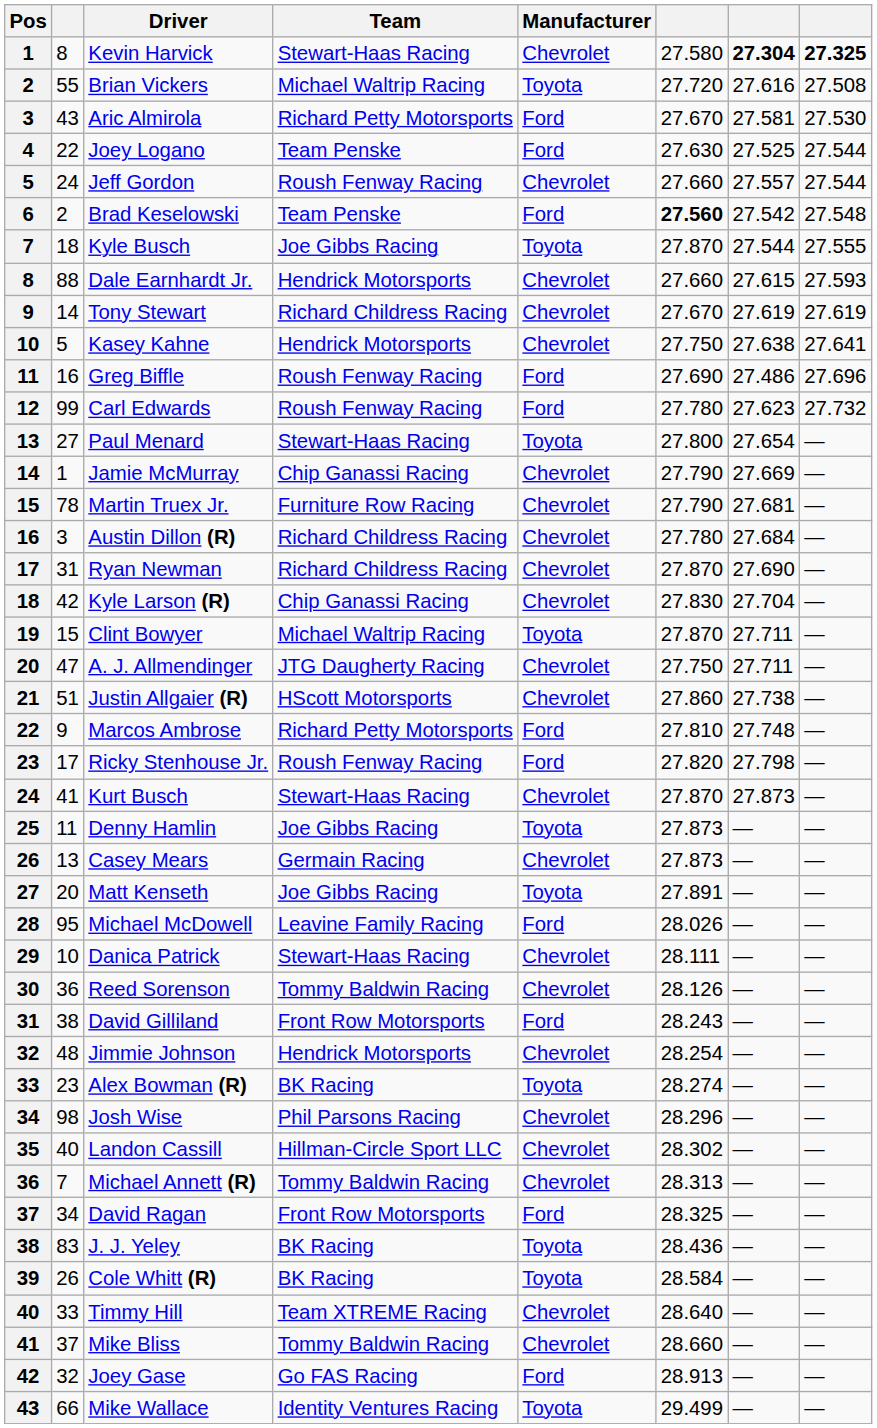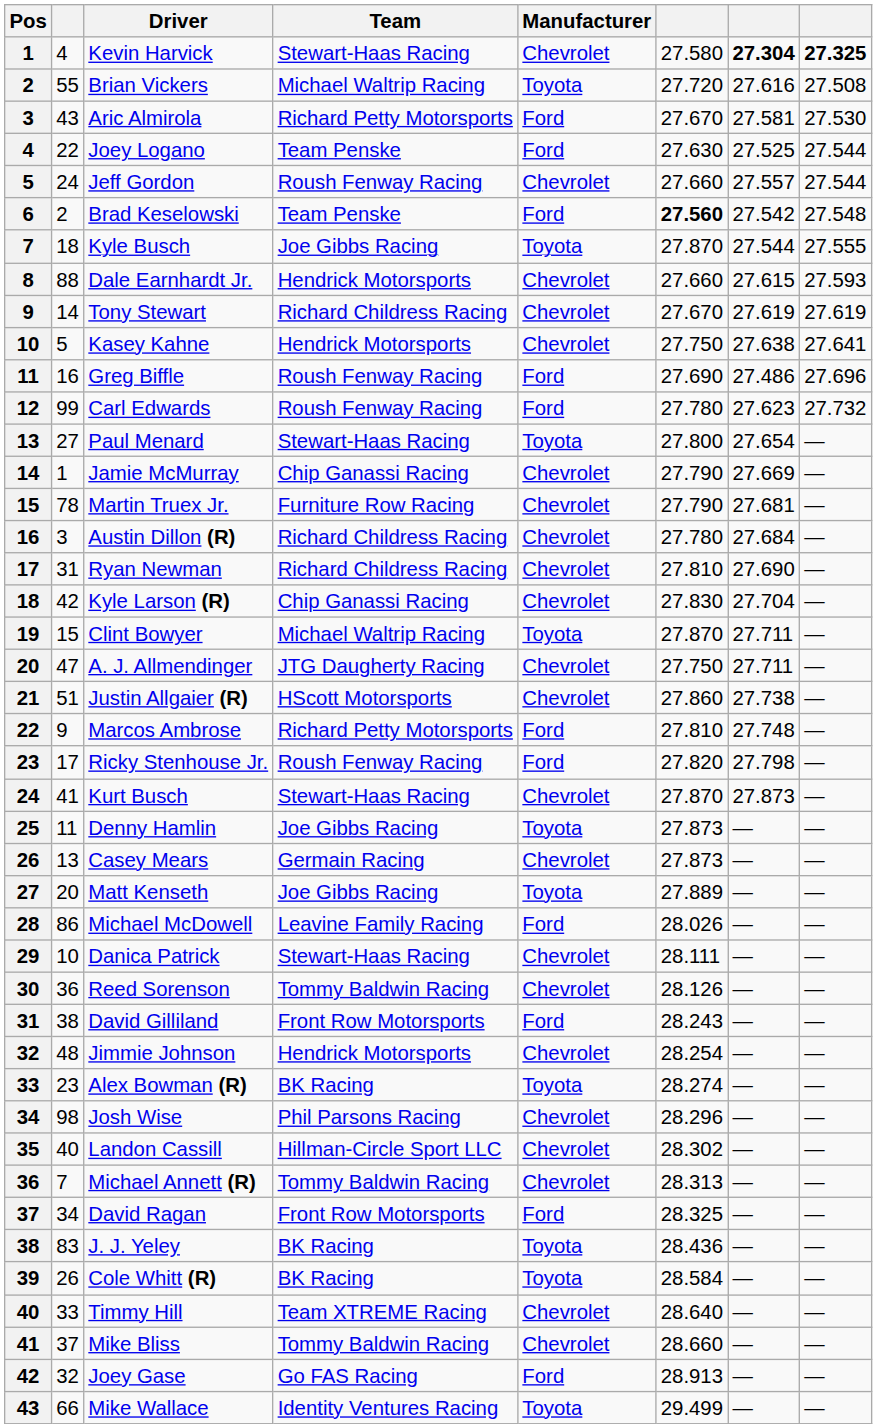 <table class="wikitable" style="font-size:95%">
 <tr>
 <th>Pos</th>
 <th></th>
 <th>Driver</th>
 <th>Team</th>
 <th>Manufacturer</th>
 <th></th>
 <th></th>
 <th></th>
 </tr>
 <tr>
 <th>1</th>
-<td>8</td>
+<td>4</td>
 <td><a href='#'>Kevin Harvick</a></td>
 <td><a href='#'>Stewart-Haas Racing</a></td>
 <td><a href='#'>Chevrolet</a></td>
 <td>27.580</td>
 <td><strong>27.304</strong></td>
 <td><strong>27.325</strong></td>
 </tr>
 <tr>
 <th>2</th>
 <td>55</td>
 <td><a href='#'>Brian Vickers</a></td>
 <td><a href='#'>Michael Waltrip Racing</a></td>
 <td><a href='#'>Toyota</a></td>
 <td>27.720</td>
 <td>27.616</td>
 <td>27.508</td>
 </tr>
 <tr>
 <th>3</th>
 <td>43</td>
 <td><a href='#'>Aric Almirola</a></td>
 <td><a href='#'>Richard Petty Motorsports</a></td>
 <td><a href='#'>Ford</a></td>
 <td>27.670</td>
 <td>27.581</td>
 <td>27.530</td>
 </tr>
 <tr>
 <th>4</th>
 <td>22</td>
 <td><a href='#'>Joey Logano</a></td>
 <td><a href='#'>Team Penske</a></td>
 <td><a href='#'>Ford</a></td>
 <td>27.630</td>
 <td>27.525</td>
 <td>27.544</td>
 </tr>
 <tr>
 <th>5</th>
 <td>24</td>
 <td><a href='#'>Jeff Gordon</a></td>
 <td><a href='#'>Roush Fenway Racing</a></td>
 <td><a href='#'>Chevrolet</a></td>
 <td>27.660</td>
 <td>27.557</td>
 <td>27.544</td>
 </tr>
 <tr>
 <th>6</th>
 <td>2</td>
 <td><a href='#'>Brad Keselowski</a></td>
 <td><a href='#'>Team Penske</a></td>
 <td><a href='#'>Ford</a></td>
 <td><strong>27.560</strong></td>
 <td>27.542</td>
 <td>27.548</td>
 </tr>
 <tr>
 <th>7</th>
 <td>18</td>
 <td><a href='#'>Kyle Busch</a></td>
 <td><a href='#'>Joe Gibbs Racing</a></td>
 <td><a href='#'>Toyota</a></td>
 <td>27.870</td>
 <td>27.544</td>
 <td>27.555</td>
 </tr>
 <tr>
 <th>8</th>
 <td>88</td>
 <td><a href='#'>Dale Earnhardt Jr.</a></td>
 <td><a href='#'>Hendrick Motorsports</a></td>
 <td><a href='#'>Chevrolet</a></td>
 <td>27.660</td>
 <td>27.615</td>
 <td>27.593</td>
 </tr>
 <tr>
 <th>9</th>
 <td>14</td>
 <td><a href='#'>Tony Stewart</a></td>
 <td><a href='#'>Richard Childress Racing</a></td>
 <td><a href='#'>Chevrolet</a></td>
 <td>27.670</td>
 <td>27.619</td>
 <td>27.619</td>
 </tr>
 <tr>
 <th>10</th>
 <td>5</td>
 <td><a href='#'>Kasey Kahne</a></td>
 <td><a href='#'>Hendrick Motorsports</a></td>
 <td><a href='#'>Chevrolet</a></td>
 <td>27.750</td>
 <td>27.638</td>
 <td>27.641</td>
 </tr>
 <tr>
 <th>11</th>
 <td>16</td>
 <td><a href='#'>Greg Biffle</a></td>
 <td><a href='#'>Roush Fenway Racing</a></td>
 <td><a href='#'>Ford</a></td>
 <td>27.690</td>
 <td>27.486</td>
 <td>27.696</td>
 </tr>
 <tr>
 <th>12</th>
 <td>99</td>
 <td><a href='#'>Carl Edwards</a></td>
 <td><a href='#'>Roush Fenway Racing</a></td>
 <td><a href='#'>Ford</a></td>
 <td>27.780</td>
 <td>27.623</td>
 <td>27.732</td>
 </tr>
 <tr>
 <th>13</th>
 <td>27</td>
 <td><a href='#'>Paul Menard</a></td>
 <td><a href='#'>Stewart-Haas Racing</a></td>
 <td><a href='#'>Toyota</a></td>
 <td>27.800</td>
 <td>27.654</td>
 <td>—</td>
 </tr>
 <tr>
 <th>14</th>
 <td>1</td>
 <td><a href='#'>Jamie McMurray</a></td>
 <td><a href='#'>Chip Ganassi Racing</a></td>
 <td><a href='#'>Chevrolet</a></td>
 <td>27.790</td>
 <td>27.669</td>
 <td>—</td>
 </tr>
 <tr>
 <th>15</th>
 <td>78</td>
 <td><a href='#'>Martin Truex Jr.</a></td>
 <td><a href='#'>Furniture Row Racing</a></td>
 <td><a href='#'>Chevrolet</a></td>
 <td>27.790</td>
 <td>27.681</td>
 <td>—</td>
 </tr>
 <tr>
 <th>16</th>
 <td>3</td>
 <td><a href='#'>Austin Dillon</a> <strong>(R)</strong></td>
 <td><a href='#'>Richard Childress Racing</a></td>
 <td><a href='#'>Chevrolet</a></td>
 <td>27.780</td>
 <td>27.684</td>
 <td>—</td>
 </tr>
 <tr>
 <th>17</th>
 <td>31</td>
 <td><a href='#'>Ryan Newman</a></td>
 <td><a href='#'>Richard Childress Racing</a></td>
 <td><a href='#'>Chevrolet</a></td>
-<td>27.870</td>
+<td>27.810</td>
 <td>27.690</td>
 <td>—</td>
 </tr>
 <tr>
 <th>18</th>
 <td>42</td>
 <td><a href='#'>Kyle Larson</a> <strong>(R)</strong></td>
 <td><a href='#'>Chip Ganassi Racing</a></td>
 <td><a href='#'>Chevrolet</a></td>
 <td>27.830</td>
 <td>27.704</td>
 <td>—</td>
 </tr>
 <tr>
 <th>19</th>
 <td>15</td>
 <td><a href='#'>Clint Bowyer</a></td>
 <td><a href='#'>Michael Waltrip Racing</a></td>
 <td><a href='#'>Toyota</a></td>
 <td>27.870</td>
 <td>27.711</td>
 <td>—</td>
 </tr>
 <tr>
 <th>20</th>
 <td>47</td>
 <td><a href='#'>A. J. Allmendinger</a></td>
 <td><a href='#'>JTG Daugherty Racing</a></td>
 <td><a href='#'>Chevrolet</a></td>
 <td>27.750</td>
 <td>27.711</td>
 <td>—</td>
 </tr>
 <tr>
 <th>21</th>
 <td>51</td>
 <td><a href='#'>Justin Allgaier</a> <strong>(R)</strong></td>
 <td><a href='#'>HScott Motorsports</a></td>
 <td><a href='#'>Chevrolet</a></td>
 <td>27.860</td>
 <td>27.738</td>
 <td>—</td>
 </tr>
 <tr>
 <th>22</th>
 <td>9</td>
 <td><a href='#'>Marcos Ambrose</a></td>
 <td><a href='#'>Richard Petty Motorsports</a></td>
 <td><a href='#'>Ford</a></td>
 <td>27.810</td>
 <td>27.748</td>
 <td>—</td>
 </tr>
 <tr>
 <th>23</th>
 <td>17</td>
 <td><a href='#'>Ricky Stenhouse Jr.</a></td>
 <td><a href='#'>Roush Fenway Racing</a></td>
 <td><a href='#'>Ford</a></td>
 <td>27.820</td>
 <td>27.798</td>
 <td>—</td>
 </tr>
 <tr>
 <th>24</th>
 <td>41</td>
 <td><a href='#'>Kurt Busch</a></td>
 <td><a href='#'>Stewart-Haas Racing</a></td>
 <td><a href='#'>Chevrolet</a></td>
 <td>27.870</td>
 <td>27.873</td>
 <td>—</td>
 </tr>
 <tr>
 <th>25</th>
 <td>11</td>
 <td><a href='#'>Denny Hamlin</a></td>
 <td><a href='#'>Joe Gibbs Racing</a></td>
 <td><a href='#'>Toyota</a></td>
 <td>27.873</td>
 <td>—</td>
 <td>—</td>
 </tr>
 <tr>
 <th>26</th>
 <td>13</td>
 <td><a href='#'>Casey Mears</a></td>
 <td><a href='#'>Germain Racing</a></td>
 <td><a href='#'>Chevrolet</a></td>
 <td>27.873</td>
 <td>—</td>
 <td>—</td>
 </tr>
 <tr>
 <th>27</th>
 <td>20</td>
 <td><a href='#'>Matt Kenseth</a></td>
 <td><a href='#'>Joe Gibbs Racing</a></td>
 <td><a href='#'>Toyota</a></td>
-<td>27.891</td>
+<td>27.889</td>
 <td>—</td>
 <td>—</td>
 </tr>
 <tr>
 <th>28</th>
-<td>95</td>
+<td>86</td>
 <td><a href='#'>Michael McDowell</a></td>
 <td><a href='#'>Leavine Family Racing</a></td>
 <td><a href='#'>Ford</a></td>
 <td>28.026</td>
 <td>—</td>
 <td>—</td>
 </tr>
 <tr>
 <th>29</th>
 <td>10</td>
 <td><a href='#'>Danica Patrick</a></td>
 <td><a href='#'>Stewart-Haas Racing</a></td>
 <td><a href='#'>Chevrolet</a></td>
 <td>28.111</td>
 <td>—</td>
 <td>—</td>
 </tr>
 <tr>
 <th>30</th>
 <td>36</td>
 <td><a href='#'>Reed Sorenson</a></td>
 <td><a href='#'>Tommy Baldwin Racing</a></td>
 <td><a href='#'>Chevrolet</a></td>
 <td>28.126</td>
 <td>—</td>
 <td>—</td>
 </tr>
 <tr>
 <th>31</th>
 <td>38</td>
 <td><a href='#'>David Gilliland</a></td>
 <td><a href='#'>Front Row Motorsports</a></td>
 <td><a href='#'>Ford</a></td>
 <td>28.243</td>
 <td>—</td>
 <td>—</td>
 </tr>
 <tr>
 <th>32</th>
 <td>48</td>
 <td><a href='#'>Jimmie Johnson</a></td>
 <td><a href='#'>Hendrick Motorsports</a></td>
 <td><a href='#'>Chevrolet</a></td>
 <td>28.254</td>
 <td>—</td>
 <td>—</td>
 </tr>
 <tr>
 <th>33</th>
 <td>23</td>
 <td><a href='#'>Alex Bowman</a> <strong>(R)</strong></td>
 <td><a href='#'>BK Racing</a></td>
 <td><a href='#'>Toyota</a></td>
 <td>28.274</td>
 <td>—</td>
 <td>—</td>
 </tr>
 <tr>
 <th>34</th>
 <td>98</td>
 <td><a href='#'>Josh Wise</a></td>
 <td><a href='#'>Phil Parsons Racing</a></td>
 <td><a href='#'>Chevrolet</a></td>
 <td>28.296</td>
 <td>—</td>
 <td>—</td>
 </tr>
 <tr>
 <th>35</th>
 <td>40</td>
 <td><a href='#'>Landon Cassill</a></td>
 <td><a href='#'>Hillman-Circle Sport LLC</a></td>
 <td><a href='#'>Chevrolet</a></td>
 <td>28.302</td>
 <td>—</td>
 <td>—</td>
 </tr>
 <tr>
 <th>36</th>
 <td>7</td>
 <td><a href='#'>Michael Annett</a> <strong>(R)</strong></td>
 <td><a href='#'>Tommy Baldwin Racing</a></td>
 <td><a href='#'>Chevrolet</a></td>
 <td>28.313</td>
 <td>—</td>
 <td>—</td>
 </tr>
 <tr>
 <th>37</th>
 <td>34</td>
 <td><a href='#'>David Ragan</a></td>
 <td><a href='#'>Front Row Motorsports</a></td>
 <td><a href='#'>Ford</a></td>
 <td>28.325</td>
 <td>—</td>
 <td>—</td>
 </tr>
 <tr>
 <th>38</th>
 <td>83</td>
 <td><a href='#'>J. J. Yeley</a></td>
 <td><a href='#'>BK Racing</a></td>
 <td><a href='#'>Toyota</a></td>
 <td>28.436</td>
 <td>—</td>
 <td>—</td>
 </tr>
 <tr>
 <th>39</th>
 <td>26</td>
 <td><a href='#'>Cole Whitt</a> <strong>(R)</strong></td>
 <td><a href='#'>BK Racing</a></td>
 <td><a href='#'>Toyota</a></td>
 <td>28.584</td>
 <td>—</td>
 <td>—</td>
 </tr>
 <tr>
 <th>40</th>
 <td>33</td>
 <td><a href='#'>Timmy Hill</a></td>
 <td><a href='#'>Team XTREME Racing</a></td>
 <td><a href='#'>Chevrolet</a></td>
 <td>28.640</td>
 <td>—</td>
 <td>—</td>
 </tr>
 <tr>
 <th>41</th>
 <td>37</td>
 <td><a href='#'>Mike Bliss</a></td>
 <td><a href='#'>Tommy Baldwin Racing</a></td>
 <td><a href='#'>Chevrolet</a></td>
 <td>28.660</td>
 <td>—</td>
 <td>—</td>
 </tr>
 <tr>
 <th>42</th>
 <td>32</td>
 <td><a href='#'>Joey Gase</a></td>
 <td><a href='#'>Go FAS Racing</a></td>
 <td><a href='#'>Ford</a></td>
 <td>28.913</td>
 <td>—</td>
 <td>—</td>
 </tr>
 <tr>
 <th>43</th>
 <td>66</td>
 <td><a href='#'>Mike Wallace</a></td>
 <td><a href='#'>Identity Ventures Racing</a></td>
 <td><a href='#'>Toyota</a></td>
 <td>29.499</td>
 <td>—</td>
 <td>—</td>
 </tr>
 </table>
